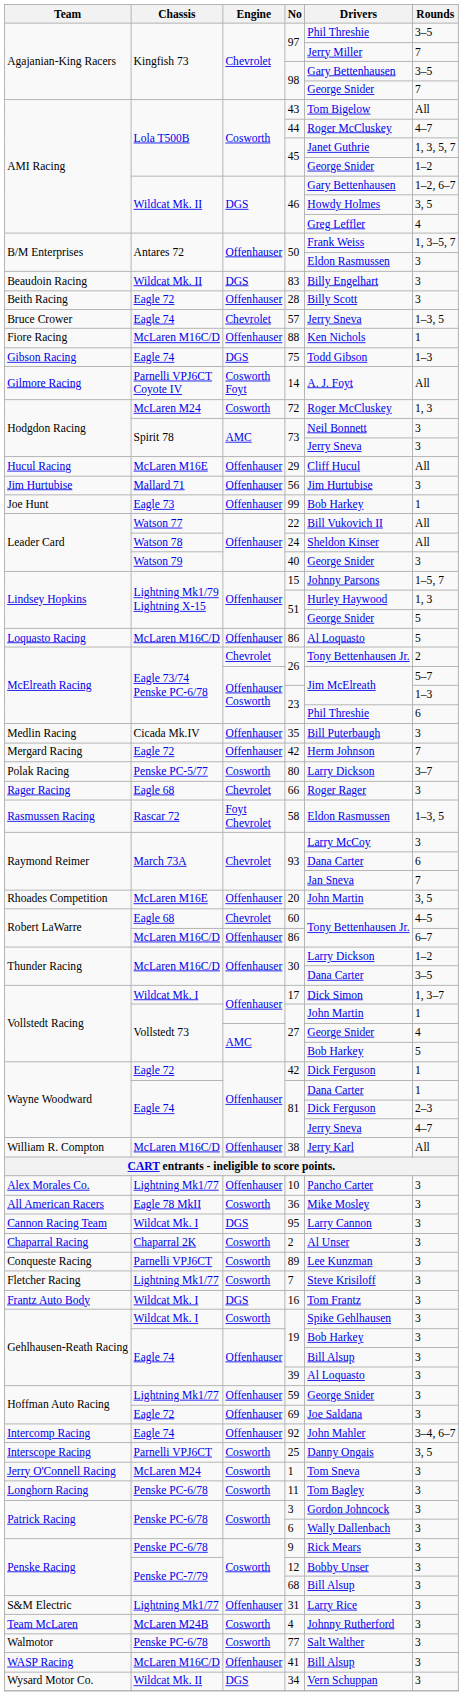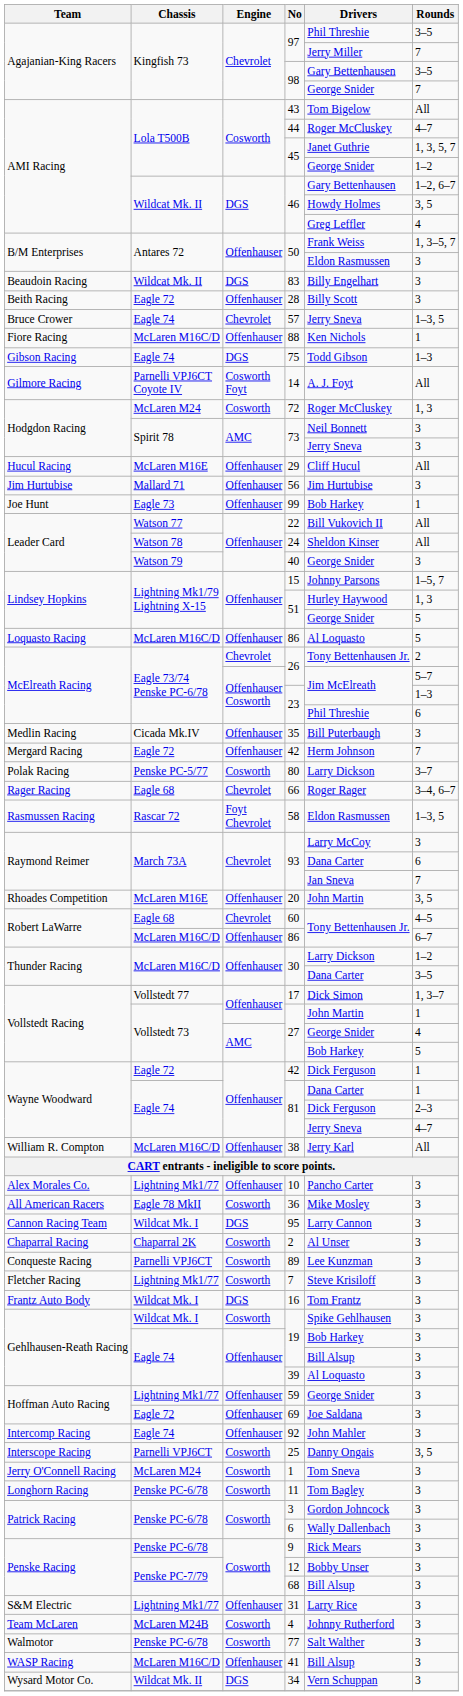 <table class="wikitable" style="font-size: 85%">
 <tr>
 <th>Team</th>
 <th>Chassis</th>
 <th>Engine</th>
 <th>No</th>
 <th>Drivers</th>
 <th>Rounds</th>
 </tr>
 <tr>
 <td rowspan="4">Agajanian-King Racers</td>
 <td rowspan="4">Kingfish 73</td>
 <td rowspan="4"><a href='#'>Chevrolet</a></td>
 <td rowspan="2">97</td>
 <td> <a href='#'>Phil Threshie</a></td>
 <td>3–5</td>
 </tr>
 <tr>
 <td> <a href='#'>Jerry Miller</a></td>
 <td>7</td>
 </tr>
 <tr>
 <td rowspan="2">98</td>
 <td> <a href='#'>Gary Bettenhausen</a></td>
 <td>3–5</td>
 </tr>
 <tr>
 <td> <a href='#'>George Snider</a></td>
 <td>7</td>
 </tr>
 <tr>
 <td rowspan="7">AMI Racing</td>
 <td rowspan="4"><a href='#'>Lola T500B</a></td>
 <td rowspan="4"><a href='#'>Cosworth</a></td>
 <td>43</td>
 <td> <a href='#'>Tom Bigelow</a></td>
 <td>All</td>
 </tr>
 <tr>
 <td>44</td>
 <td> <a href='#'>Roger McCluskey</a></td>
 <td>4–7</td>
 </tr>
 <tr>
 <td rowspan="2">45</td>
 <td> <a href='#'>Janet Guthrie</a></td>
 <td>1, 3, 5, 7</td>
 </tr>
 <tr>
 <td> <a href='#'>George Snider</a></td>
 <td>1–2</td>
 </tr>
 <tr>
 <td rowspan="3"><a href='#'>Wildcat Mk. II</a></td>
 <td rowspan="3"><a href='#'>DGS</a></td>
 <td rowspan="3">46</td>
 <td> <a href='#'>Gary Bettenhausen</a></td>
 <td>1–2, 6–7</td>
 </tr>
 <tr>
 <td> <a href='#'>Howdy Holmes</a></td>
 <td>3, 5</td>
 </tr>
 <tr>
 <td> <a href='#'>Greg Leffler</a></td>
 <td>4</td>
 </tr>
 <tr>
 <td rowspan="2">B/M Enterprises</td>
 <td rowspan="2">Antares 72</td>
 <td rowspan="2"><a href='#'>Offenhauser</a></td>
 <td rowspan="2">50</td>
 <td> <a href='#'>Frank Weiss</a></td>
 <td>1, 3–5, 7</td>
 </tr>
 <tr>
 <td> <a href='#'>Eldon Rasmussen</a></td>
 <td>3</td>
 </tr>
 <tr>
 <td>Beaudoin Racing</td>
 <td><a href='#'>Wildcat Mk. II</a></td>
 <td><a href='#'>DGS</a></td>
 <td>83</td>
 <td> <a href='#'>Billy Engelhart</a></td>
 <td>3</td>
 </tr>
 <tr>
 <td>Beith Racing</td>
 <td><a href='#'>Eagle 72</a></td>
 <td><a href='#'>Offenhauser</a></td>
 <td>28</td>
 <td> <a href='#'>Billy Scott</a></td>
 <td>3</td>
 </tr>
 <tr>
 <td>Bruce Crower</td>
 <td><a href='#'>Eagle 74</a></td>
 <td><a href='#'>Chevrolet</a></td>
 <td>57</td>
 <td> <a href='#'>Jerry Sneva</a></td>
 <td>1–3, 5</td>
 </tr>
 <tr>
 <td>Fiore Racing</td>
 <td><a href='#'>McLaren M16C/D</a></td>
 <td><a href='#'>Offenhauser</a></td>
 <td>88</td>
 <td> <a href='#'>Ken Nichols</a></td>
 <td>1</td>
 </tr>
 <tr>
 <td><a href='#'>Gibson Racing</a></td>
 <td><a href='#'>Eagle 74</a></td>
 <td><a href='#'>DGS</a></td>
 <td>75</td>
 <td> <a href='#'>Todd Gibson</a></td>
 <td>1–3</td>
 </tr>
 <tr>
 <td><a href='#'>Gilmore Racing</a></td>
 <td><a href='#'>Parnelli VPJ6CT</a><br><a href='#'>Coyote IV</a></td>
 <td><a href='#'>Cosworth</a><br><a href='#'>Foyt</a></td>
 <td>14</td>
 <td> <a href='#'>A. J. Foyt</a></td>
 <td>All</td>
 </tr>
 <tr>
 <td rowspan="3">Hodgdon Racing</td>
 <td><a href='#'>McLaren M24</a></td>
 <td><a href='#'>Cosworth</a></td>
 <td>72</td>
 <td> <a href='#'>Roger McCluskey</a></td>
 <td>1, 3</td>
 </tr>
 <tr>
 <td rowspan="2">Spirit 78</td>
 <td rowspan="2"><a href='#'>AMC</a></td>
 <td rowspan="2">73</td>
 <td> <a href='#'>Neil Bonnett</a></td>
 <td>3</td>
 </tr>
 <tr>
 <td> <a href='#'>Jerry Sneva</a></td>
 <td>3</td>
 </tr>
 <tr>
 <td><a href='#'>Hucul Racing</a></td>
 <td><a href='#'>McLaren M16E</a></td>
 <td><a href='#'>Offenhauser</a></td>
 <td>29</td>
 <td> <a href='#'>Cliff Hucul</a></td>
 <td>All</td>
 </tr>
 <tr>
 <td><a href='#'>Jim Hurtubise</a></td>
 <td><a href='#'>Mallard 71</a></td>
 <td><a href='#'>Offenhauser</a></td>
 <td>56</td>
 <td> <a href='#'>Jim Hurtubise</a></td>
 <td>3</td>
 </tr>
 <tr>
 <td>Joe Hunt</td>
 <td><a href='#'>Eagle 73</a></td>
 <td><a href='#'>Offenhauser</a></td>
 <td>99</td>
 <td> <a href='#'>Bob Harkey</a></td>
 <td>1</td>
 </tr>
 <tr>
 <td rowspan="3">Leader Card</td>
 <td><a href='#'>Watson 77</a></td>
 <td rowspan="3"><a href='#'>Offenhauser</a></td>
 <td>22</td>
 <td> <a href='#'>Bill Vukovich II</a></td>
 <td>All</td>
 </tr>
 <tr>
 <td><a href='#'>Watson 78</a></td>
 <td>24</td>
 <td> <a href='#'>Sheldon Kinser</a></td>
 <td>All</td>
 </tr>
 <tr>
 <td><a href='#'>Watson 79</a></td>
 <td>40</td>
 <td> <a href='#'>George Snider</a></td>
 <td>3</td>
 </tr>
 <tr>
 <td rowspan="3"><a href='#'>Lindsey Hopkins</a></td>
 <td rowspan="3"><a href='#'>Lightning Mk1/79</a><br><a href='#'>Lightning X-15</a></td>
 <td rowspan="3"><a href='#'>Offenhauser</a></td>
 <td>15</td>
 <td> <a href='#'>Johnny Parsons</a></td>
 <td>1–5, 7</td>
 </tr>
 <tr>
 <td rowspan="2">51</td>
 <td> <a href='#'>Hurley Haywood</a></td>
 <td>1, 3</td>
 </tr>
 <tr>
 <td> <a href='#'>George Snider</a></td>
 <td>5</td>
 </tr>
 <tr>
 <td><a href='#'>Loquasto Racing</a></td>
 <td><a href='#'>McLaren M16C/D</a></td>
 <td><a href='#'>Offenhauser</a></td>
 <td>86</td>
 <td> <a href='#'>Al Loquasto</a></td>
 <td>5</td>
 </tr>
 <tr>
 <td rowspan="4"><a href='#'>McElreath Racing</a></td>
 <td rowspan="4"><a href='#'>Eagle 73/74</a><br><a href='#'>Penske PC-6/78</a></td>
 <td><a href='#'>Chevrolet</a></td>
 <td rowspan="2">26</td>
 <td> <a href='#'>Tony Bettenhausen Jr.</a></td>
 <td>2</td>
 </tr>
 <tr>
 <td rowspan="3"><a href='#'>Offenhauser</a><br><a href='#'>Cosworth</a></td>
 <td rowspan="2"> <a href='#'>Jim McElreath</a></td>
 <td>5–7</td>
 </tr>
 <tr>
 <td rowspan="2">23</td>
 <td>1–3</td>
 </tr>
 <tr>
 <td> <a href='#'>Phil Threshie</a></td>
 <td>6</td>
 </tr>
 <tr>
 <td>Medlin Racing</td>
 <td>Cicada Mk.IV</td>
 <td><a href='#'>Offenhauser</a></td>
 <td>35</td>
 <td> <a href='#'>Bill Puterbaugh</a></td>
 <td>3</td>
 </tr>
 <tr>
 <td>Mergard Racing</td>
 <td><a href='#'>Eagle 72</a></td>
 <td><a href='#'>Offenhauser</a></td>
 <td>42</td>
 <td> <a href='#'>Herm Johnson</a></td>
 <td>7</td>
 </tr>
 <tr>
 <td>Polak Racing</td>
 <td><a href='#'>Penske PC-5/77</a></td>
 <td><a href='#'>Cosworth</a></td>
 <td>80</td>
 <td> <a href='#'>Larry Dickson</a></td>
 <td>3–7</td>
 </tr>
 <tr>
 <td><a href='#'>Rager Racing</a></td>
 <td><a href='#'>Eagle 68</a></td>
 <td><a href='#'>Chevrolet</a></td>
 <td>66</td>
 <td> <a href='#'>Roger Rager</a></td>
-<td>3</td>
+<td>3–4, 6–7</td>
 </tr>
 <tr>
 <td><a href='#'>Rasmussen Racing</a></td>
 <td><a href='#'>Rascar 72</a></td>
 <td><a href='#'>Foyt</a><br><a href='#'>Chevrolet</a></td>
 <td>58</td>
 <td> <a href='#'>Eldon Rasmussen</a></td>
 <td>1–3, 5</td>
 </tr>
 <tr>
 <td rowspan="3">Raymond Reimer</td>
 <td rowspan="3"><a href='#'>March 73A</a></td>
 <td rowspan="3"><a href='#'>Chevrolet</a></td>
 <td rowspan="3">93</td>
 <td> <a href='#'>Larry McCoy</a></td>
 <td>3</td>
 </tr>
 <tr>
 <td> <a href='#'>Dana Carter</a></td>
 <td>6</td>
 </tr>
 <tr>
 <td> <a href='#'>Jan Sneva</a></td>
 <td>7</td>
 </tr>
 <tr>
 <td>Rhoades Competition</td>
 <td><a href='#'>McLaren M16E</a></td>
 <td><a href='#'>Offenhauser</a></td>
 <td>20</td>
 <td> <a href='#'>John Martin</a></td>
 <td>3, 5</td>
 </tr>
 <tr>
 <td rowspan="2">Robert LaWarre</td>
 <td><a href='#'>Eagle 68</a></td>
 <td><a href='#'>Chevrolet</a></td>
 <td>60</td>
 <td rowspan="2"> <a href='#'>Tony Bettenhausen Jr.</a></td>
 <td>4–5</td>
 </tr>
 <tr>
 <td><a href='#'>McLaren M16C/D</a></td>
 <td><a href='#'>Offenhauser</a></td>
 <td>86</td>
 <td>6–7</td>
 </tr>
 <tr>
 <td rowspan="2">Thunder Racing</td>
 <td rowspan="2"><a href='#'>McLaren M16C/D</a></td>
 <td rowspan="2"><a href='#'>Offenhauser</a></td>
 <td rowspan="2">30</td>
 <td> <a href='#'>Larry Dickson</a></td>
 <td>1–2</td>
 </tr>
 <tr>
 <td> <a href='#'>Dana Carter</a></td>
 <td>3–5</td>
 </tr>
 <tr>
 <td rowspan="4">Vollstedt Racing</td>
-<td><a href='#'>Wildcat Mk. I</a></td>
+<td>Vollstedt 77</td>
 <td rowspan="2"><a href='#'>Offenhauser</a></td>
 <td>17</td>
 <td> <a href='#'>Dick Simon</a></td>
 <td>1, 3–7</td>
 </tr>
 <tr>
 <td rowspan="3">Vollstedt 73</td>
 <td rowspan="3">27</td>
 <td> <a href='#'>John Martin</a></td>
 <td>1</td>
 </tr>
 <tr>
 <td rowspan="2"><a href='#'>AMC</a></td>
 <td> <a href='#'>George Snider</a></td>
 <td>4</td>
 </tr>
 <tr>
 <td> <a href='#'>Bob Harkey</a></td>
 <td>5</td>
 </tr>
 <tr>
 <td rowspan="4">Wayne Woodward</td>
 <td><a href='#'>Eagle 72</a></td>
 <td rowspan="4"><a href='#'>Offenhauser</a></td>
 <td>42</td>
 <td> <a href='#'>Dick Ferguson</a></td>
 <td>1</td>
 </tr>
 <tr>
 <td rowspan="3"><a href='#'>Eagle 74</a></td>
 <td rowspan="3">81</td>
 <td> <a href='#'>Dana Carter</a></td>
 <td>1</td>
 </tr>
 <tr>
 <td> <a href='#'>Dick Ferguson</a></td>
 <td>2–3</td>
 </tr>
 <tr>
 <td> <a href='#'>Jerry Sneva</a></td>
 <td>4–7</td>
 </tr>
 <tr>
 <td>William R. Compton</td>
 <td><a href='#'>McLaren M16C/D</a></td>
 <td><a href='#'>Offenhauser</a></td>
 <td>38</td>
 <td> <a href='#'>Jerry Karl</a></td>
 <td>All</td>
 </tr>
 <tr>
 <th colspan=6><a href='#'>CART</a> entrants - ineligible to score points.</th>
 </tr>
 <tr>
 <td><a href='#'>Alex Morales Co.</a></td>
 <td><a href='#'>Lightning Mk1/77</a></td>
 <td><a href='#'>Offenhauser</a></td>
 <td>10</td>
 <td> <a href='#'>Pancho Carter</a></td>
 <td>3</td>
 </tr>
 <tr>
 <td><a href='#'>All American Racers</a></td>
 <td><a href='#'>Eagle 78 MkII</a></td>
 <td><a href='#'>Cosworth</a></td>
 <td>36</td>
 <td> <a href='#'>Mike Mosley</a></td>
 <td>3</td>
 </tr>
 <tr>
 <td><a href='#'>Cannon Racing Team</a></td>
 <td><a href='#'>Wildcat Mk. I</a></td>
 <td><a href='#'>DGS</a></td>
 <td>95</td>
 <td> <a href='#'>Larry Cannon</a></td>
 <td>3</td>
 </tr>
 <tr>
 <td><a href='#'>Chaparral Racing</a></td>
 <td><a href='#'>Chaparral 2K</a></td>
 <td><a href='#'>Cosworth</a></td>
 <td>2</td>
 <td> <a href='#'>Al Unser</a></td>
 <td>3</td>
 </tr>
 <tr>
 <td>Conqueste Racing</td>
 <td><a href='#'>Parnelli VPJ6CT</a></td>
 <td><a href='#'>Cosworth</a></td>
 <td>89</td>
 <td> <a href='#'>Lee Kunzman</a></td>
 <td>3</td>
 </tr>
 <tr>
 <td>Fletcher Racing</td>
 <td><a href='#'>Lightning Mk1/77</a></td>
 <td><a href='#'>Cosworth</a></td>
 <td>7</td>
 <td> <a href='#'>Steve Krisiloff</a></td>
 <td>3</td>
 </tr>
 <tr>
 <td><a href='#'>Frantz Auto Body</a></td>
 <td><a href='#'>Wildcat Mk. I</a></td>
 <td><a href='#'>DGS</a></td>
 <td>16</td>
 <td> <a href='#'>Tom Frantz</a></td>
 <td>3</td>
 </tr>
 <tr>
 <td rowspan="4">Gehlhausen-Reath Racing</td>
 <td><a href='#'>Wildcat Mk. I</a></td>
 <td><a href='#'>Cosworth</a></td>
 <td rowspan="3">19</td>
 <td> <a href='#'>Spike Gehlhausen</a></td>
 <td>3</td>
 </tr>
 <tr>
 <td rowspan="3"><a href='#'>Eagle 74</a></td>
 <td rowspan="3"><a href='#'>Offenhauser</a></td>
 <td> <a href='#'>Bob Harkey</a></td>
 <td>3</td>
 </tr>
 <tr>
 <td> <a href='#'>Bill Alsup</a></td>
 <td>3</td>
 </tr>
 <tr>
 <td>39</td>
 <td> <a href='#'>Al Loquasto</a></td>
 <td>3</td>
 </tr>
 <tr>
 <td rowspan="2">Hoffman Auto Racing</td>
 <td><a href='#'>Lightning Mk1/77</a></td>
 <td><a href='#'>Offenhauser</a></td>
 <td>59</td>
 <td> <a href='#'>George Snider</a></td>
 <td>3</td>
 </tr>
 <tr>
 <td><a href='#'>Eagle 72</a></td>
 <td><a href='#'>Offenhauser</a></td>
 <td>69</td>
 <td> <a href='#'>Joe Saldana</a></td>
 <td>3</td>
 </tr>
 <tr>
 <td><a href='#'>Intercomp Racing</a></td>
 <td><a href='#'>Eagle 74</a></td>
 <td><a href='#'>Offenhauser</a></td>
 <td>92</td>
 <td> <a href='#'>John Mahler</a></td>
-<td>3–4, 6–7</td>
+<td>3</td>
 </tr>
 <tr>
 <td><a href='#'>Interscope Racing</a></td>
 <td><a href='#'>Parnelli VPJ6CT</a></td>
 <td><a href='#'>Cosworth</a></td>
 <td>25</td>
 <td> <a href='#'>Danny Ongais</a></td>
 <td>3, 5</td>
 </tr>
 <tr>
 <td><a href='#'>Jerry O'Connell Racing</a></td>
 <td><a href='#'>McLaren M24</a></td>
 <td><a href='#'>Cosworth</a></td>
 <td>1</td>
 <td> <a href='#'>Tom Sneva</a></td>
 <td>3</td>
 </tr>
 <tr>
 <td><a href='#'>Longhorn Racing</a></td>
 <td><a href='#'>Penske PC-6/78</a></td>
 <td><a href='#'>Cosworth</a></td>
 <td>11</td>
 <td> <a href='#'>Tom Bagley</a></td>
 <td>3</td>
 </tr>
 <tr>
 <td rowspan="2"><a href='#'>Patrick Racing</a></td>
 <td rowspan="2"><a href='#'>Penske PC-6/78</a></td>
 <td rowspan="2"><a href='#'>Cosworth</a></td>
 <td>3</td>
 <td> <a href='#'>Gordon Johncock</a></td>
 <td>3</td>
 </tr>
 <tr>
 <td>6</td>
 <td> <a href='#'>Wally Dallenbach</a></td>
 <td>3</td>
 </tr>
 <tr>
 <td rowspan="3"><a href='#'>Penske Racing</a></td>
 <td><a href='#'>Penske PC-6/78</a></td>
 <td rowspan="3"><a href='#'>Cosworth</a></td>
 <td>9</td>
 <td> <a href='#'>Rick Mears</a></td>
 <td>3</td>
 </tr>
 <tr>
 <td rowspan="2"><a href='#'>Penske PC-7/79</a></td>
 <td>12</td>
 <td> <a href='#'>Bobby Unser</a></td>
 <td>3</td>
 </tr>
 <tr>
 <td>68</td>
 <td> <a href='#'>Bill Alsup</a></td>
 <td>3</td>
 </tr>
 <tr>
 <td>S&M Electric</td>
 <td><a href='#'>Lightning Mk1/77</a></td>
 <td><a href='#'>Offenhauser</a></td>
 <td>31</td>
 <td> <a href='#'>Larry Rice</a></td>
 <td>3</td>
 </tr>
 <tr>
 <td><a href='#'>Team McLaren</a></td>
 <td><a href='#'>McLaren M24B</a></td>
 <td><a href='#'>Cosworth</a></td>
 <td>4</td>
 <td> <a href='#'>Johnny Rutherford</a></td>
 <td>3</td>
 </tr>
 <tr>
 <td>Walmotor</td>
 <td><a href='#'>Penske PC-6/78</a></td>
 <td><a href='#'>Cosworth</a></td>
 <td>77</td>
 <td> <a href='#'>Salt Walther</a></td>
 <td>3</td>
 </tr>
 <tr>
 <td><a href='#'>WASP Racing</a></td>
 <td><a href='#'>McLaren M16C/D</a></td>
 <td><a href='#'>Offenhauser</a></td>
 <td>41</td>
 <td> <a href='#'>Bill Alsup</a></td>
 <td>3</td>
 </tr>
 <tr>
 <td>Wysard Motor Co.</td>
 <td><a href='#'>Wildcat Mk. II</a></td>
 <td><a href='#'>DGS</a></td>
 <td>34</td>
 <td> <a href='#'>Vern Schuppan</a></td>
 <td>3</td>
 </tr>
 <tr>
 </tr>
 </table>
